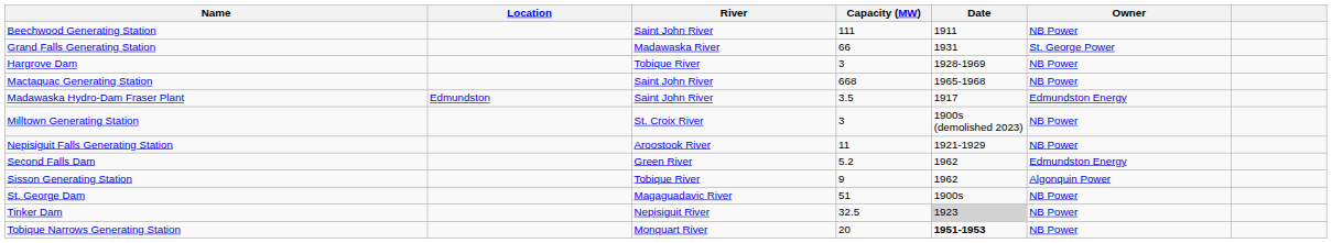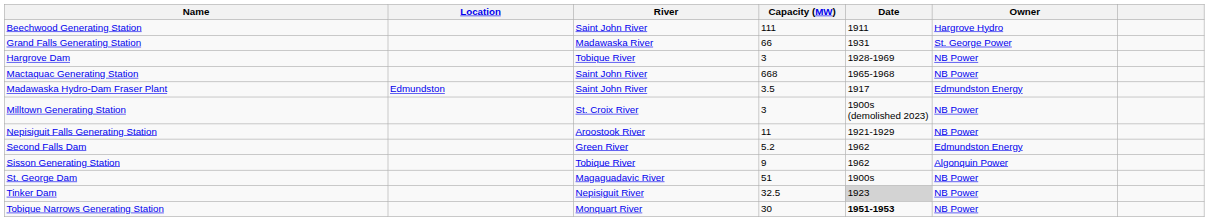 <table class="wikitable sortable">
 <tr>
 <th width="31%">Name</th>
 <th width="15%"><a href='#'>Location</a></th>
 <th width="15%">River</th>
 <th width="7%">Capacity (<a href='#'>MW</a>)</th>
 <th width="7%">Date</th>
 <th width="15%">Owner</th>
 <th width="7%"></th>
 </tr>
 <tr>
 <td><a href='#'>Beechwood Generating Station</a></td>
 <td></td>
 <td><a href='#'>Saint John River</a></td>
 <td>111</td>
 <td>1911</td>
-<td><a href='#'>NB Power</a></td>
+<td><a href='#'>Hargrove Hydro</a></td>
 <td></td>
 </tr>
 <tr>
 <td><a href='#'>Grand Falls Generating Station</a></td>
 <td></td>
 <td><a href='#'>Madawaska River</a></td>
 <td>66</td>
 <td>1931</td>
 <td><a href='#'>St. George Power</a></td>
 <td></td>
 </tr>
 <tr>
 <td><a href='#'>Hargrove Dam</a></td>
 <td></td>
 <td><a href='#'>Tobique River</a></td>
 <td>3</td>
 <td>1928-1969</td>
 <td><a href='#'>NB Power</a></td>
 <td></td>
 </tr>
 <tr>
 <td><a href='#'>Mactaquac Generating Station</a></td>
 <td></td>
 <td><a href='#'>Saint John River</a></td>
 <td>668</td>
 <td>1965-1968</td>
 <td><a href='#'>NB Power</a></td>
 <td></td>
 </tr>
 <tr>
 <td><a href='#'>Madawaska Hydro-Dam Fraser Plant</a></td>
 <td><a href='#'>Edmundston</a></td>
 <td><a href='#'>Saint John River</a></td>
 <td>3.5</td>
 <td>1917</td>
 <td><a href='#'>Edmundston Energy</a></td>
 <td></td>
 </tr>
 <tr>
 <td><a href='#'>Milltown Generating Station</a></td>
 <td></td>
 <td><a href='#'>St. Croix River</a></td>
 <td>3</td>
 <td>1900s (demolished 2023)</td>
 <td><a href='#'>NB Power</a></td>
 <td></td>
 </tr>
 <tr>
 <td><a href='#'>Nepisiguit Falls Generating Station</a></td>
 <td></td>
 <td><a href='#'>Aroostook River</a></td>
 <td>11</td>
 <td>1921-1929</td>
 <td><a href='#'>NB Power</a></td>
 <td></td>
 </tr>
 <tr>
 <td><a href='#'>Second Falls Dam</a></td>
 <td></td>
 <td><a href='#'>Green River</a></td>
 <td>5.2</td>
 <td>1962</td>
 <td><a href='#'>Edmundston Energy</a></td>
 <td></td>
 </tr>
 <tr>
 <td><a href='#'>Sisson Generating Station</a></td>
 <td></td>
 <td><a href='#'>Tobique River</a></td>
 <td>9</td>
 <td>1962</td>
 <td><a href='#'>Algonquin Power</a></td>
 <td></td>
 </tr>
 <tr>
 <td><a href='#'>St. George Dam</a></td>
 <td></td>
 <td><a href='#'>Magaguadavic River</a></td>
 <td>51</td>
 <td>1900s</td>
 <td><a href='#'>NB Power</a></td>
 <td></td>
 </tr>
 <tr>
 <td><a href='#'>Tinker Dam</a></td>
 <td></td>
 <td><a href='#'>Nepisiguit River</a></td>
 <td>32.5</td>
 <td style="background: lightgrey;">1923</td>
 <td><a href='#'>NB Power</a></td>
 <td></td>
 </tr>
 <tr>
 <td><a href='#'>Tobique Narrows Generating Station</a></td>
 <td></td>
 <td><a href='#'>Monquart River</a></td>
-<td>20</td>
+<td>30</td>
 <td><strong>1951-1953</strong></td>
 <td><a href='#'>NB Power</a></td>
 <td></td>
 </tr>
 </table>
